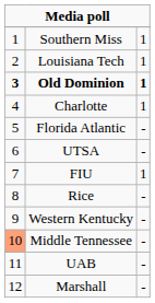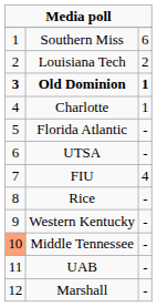 <table class="wikitable">
 <tr align="center">
 <td align="center" Colspan="3"><strong>Media poll</strong></td>
 </tr>
 <tr align="center">
 </tr>
 <tr align="center">
 <td>1</td>
 <td>Southern Miss</td>
-<td>1</td>
+<td>6</td>
 </tr>
 <tr align="center">
 <td>2</td>
 <td>Louisiana Tech</td>
-<td>1</td>
+<td>2</td>
 </tr>
 <tr align="center">
 <td><strong>3</strong></td>
 <td><strong>Old Dominion</strong></td>
 <td><strong>1</strong></td>
 </tr>
 <tr align="center">
 <td>4</td>
 <td>Charlotte</td>
 <td>1</td>
 </tr>
 <tr align="center">
 <td>5</td>
 <td>Florida Atlantic</td>
 <td>-</td>
 </tr>
 <tr align="center">
 <td>6</td>
 <td>UTSA</td>
 <td>-</td>
 </tr>
 <tr align="center">
 <td>7</td>
 <td>FIU</td>
-<td>1</td>
+<td>4</td>
 </tr>
 <tr align="center">
 <td>8</td>
 <td>Rice</td>
 <td>-</td>
 </tr>
 <tr align="center">
 <td>9</td>
 <td>Western Kentucky</td>
 <td>-</td>
 </tr>
 <tr align="center">
 <td style="background: lightsalmon;">10</td>
 <td>Middle Tennessee</td>
 <td>-</td>
 </tr>
 <tr align="center">
 <td>11</td>
 <td>UAB</td>
 <td>-</td>
 </tr>
 <tr align="center">
 <td>12</td>
 <td>Marshall</td>
 <td>-</td>
 </tr>
 </table>
